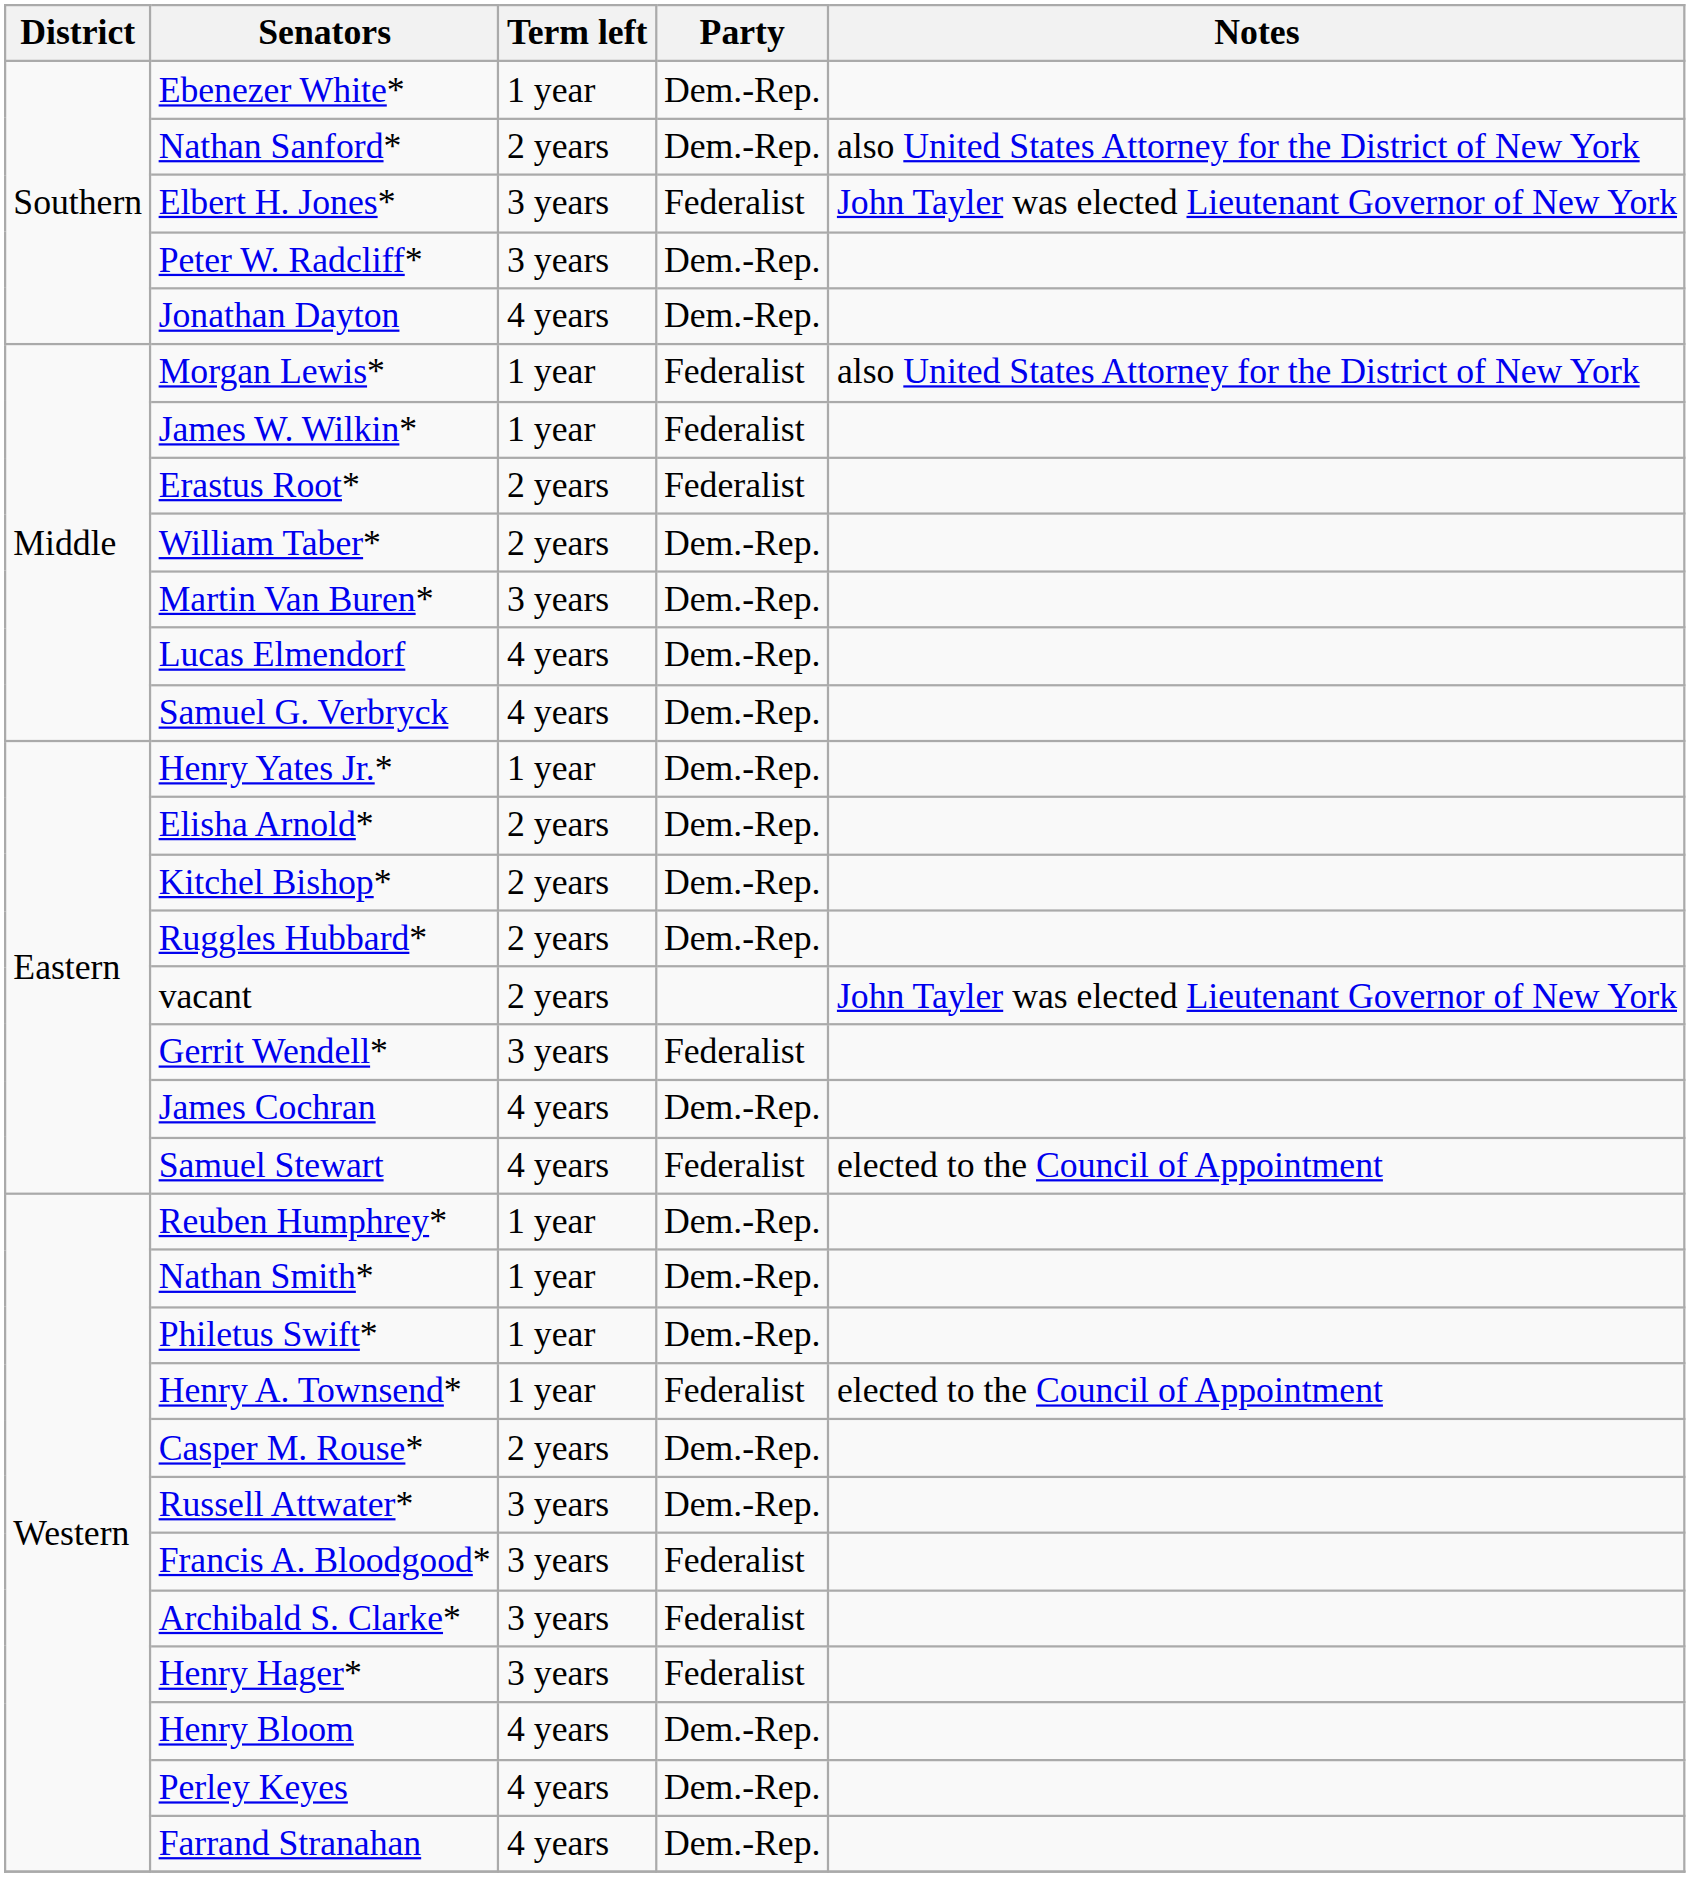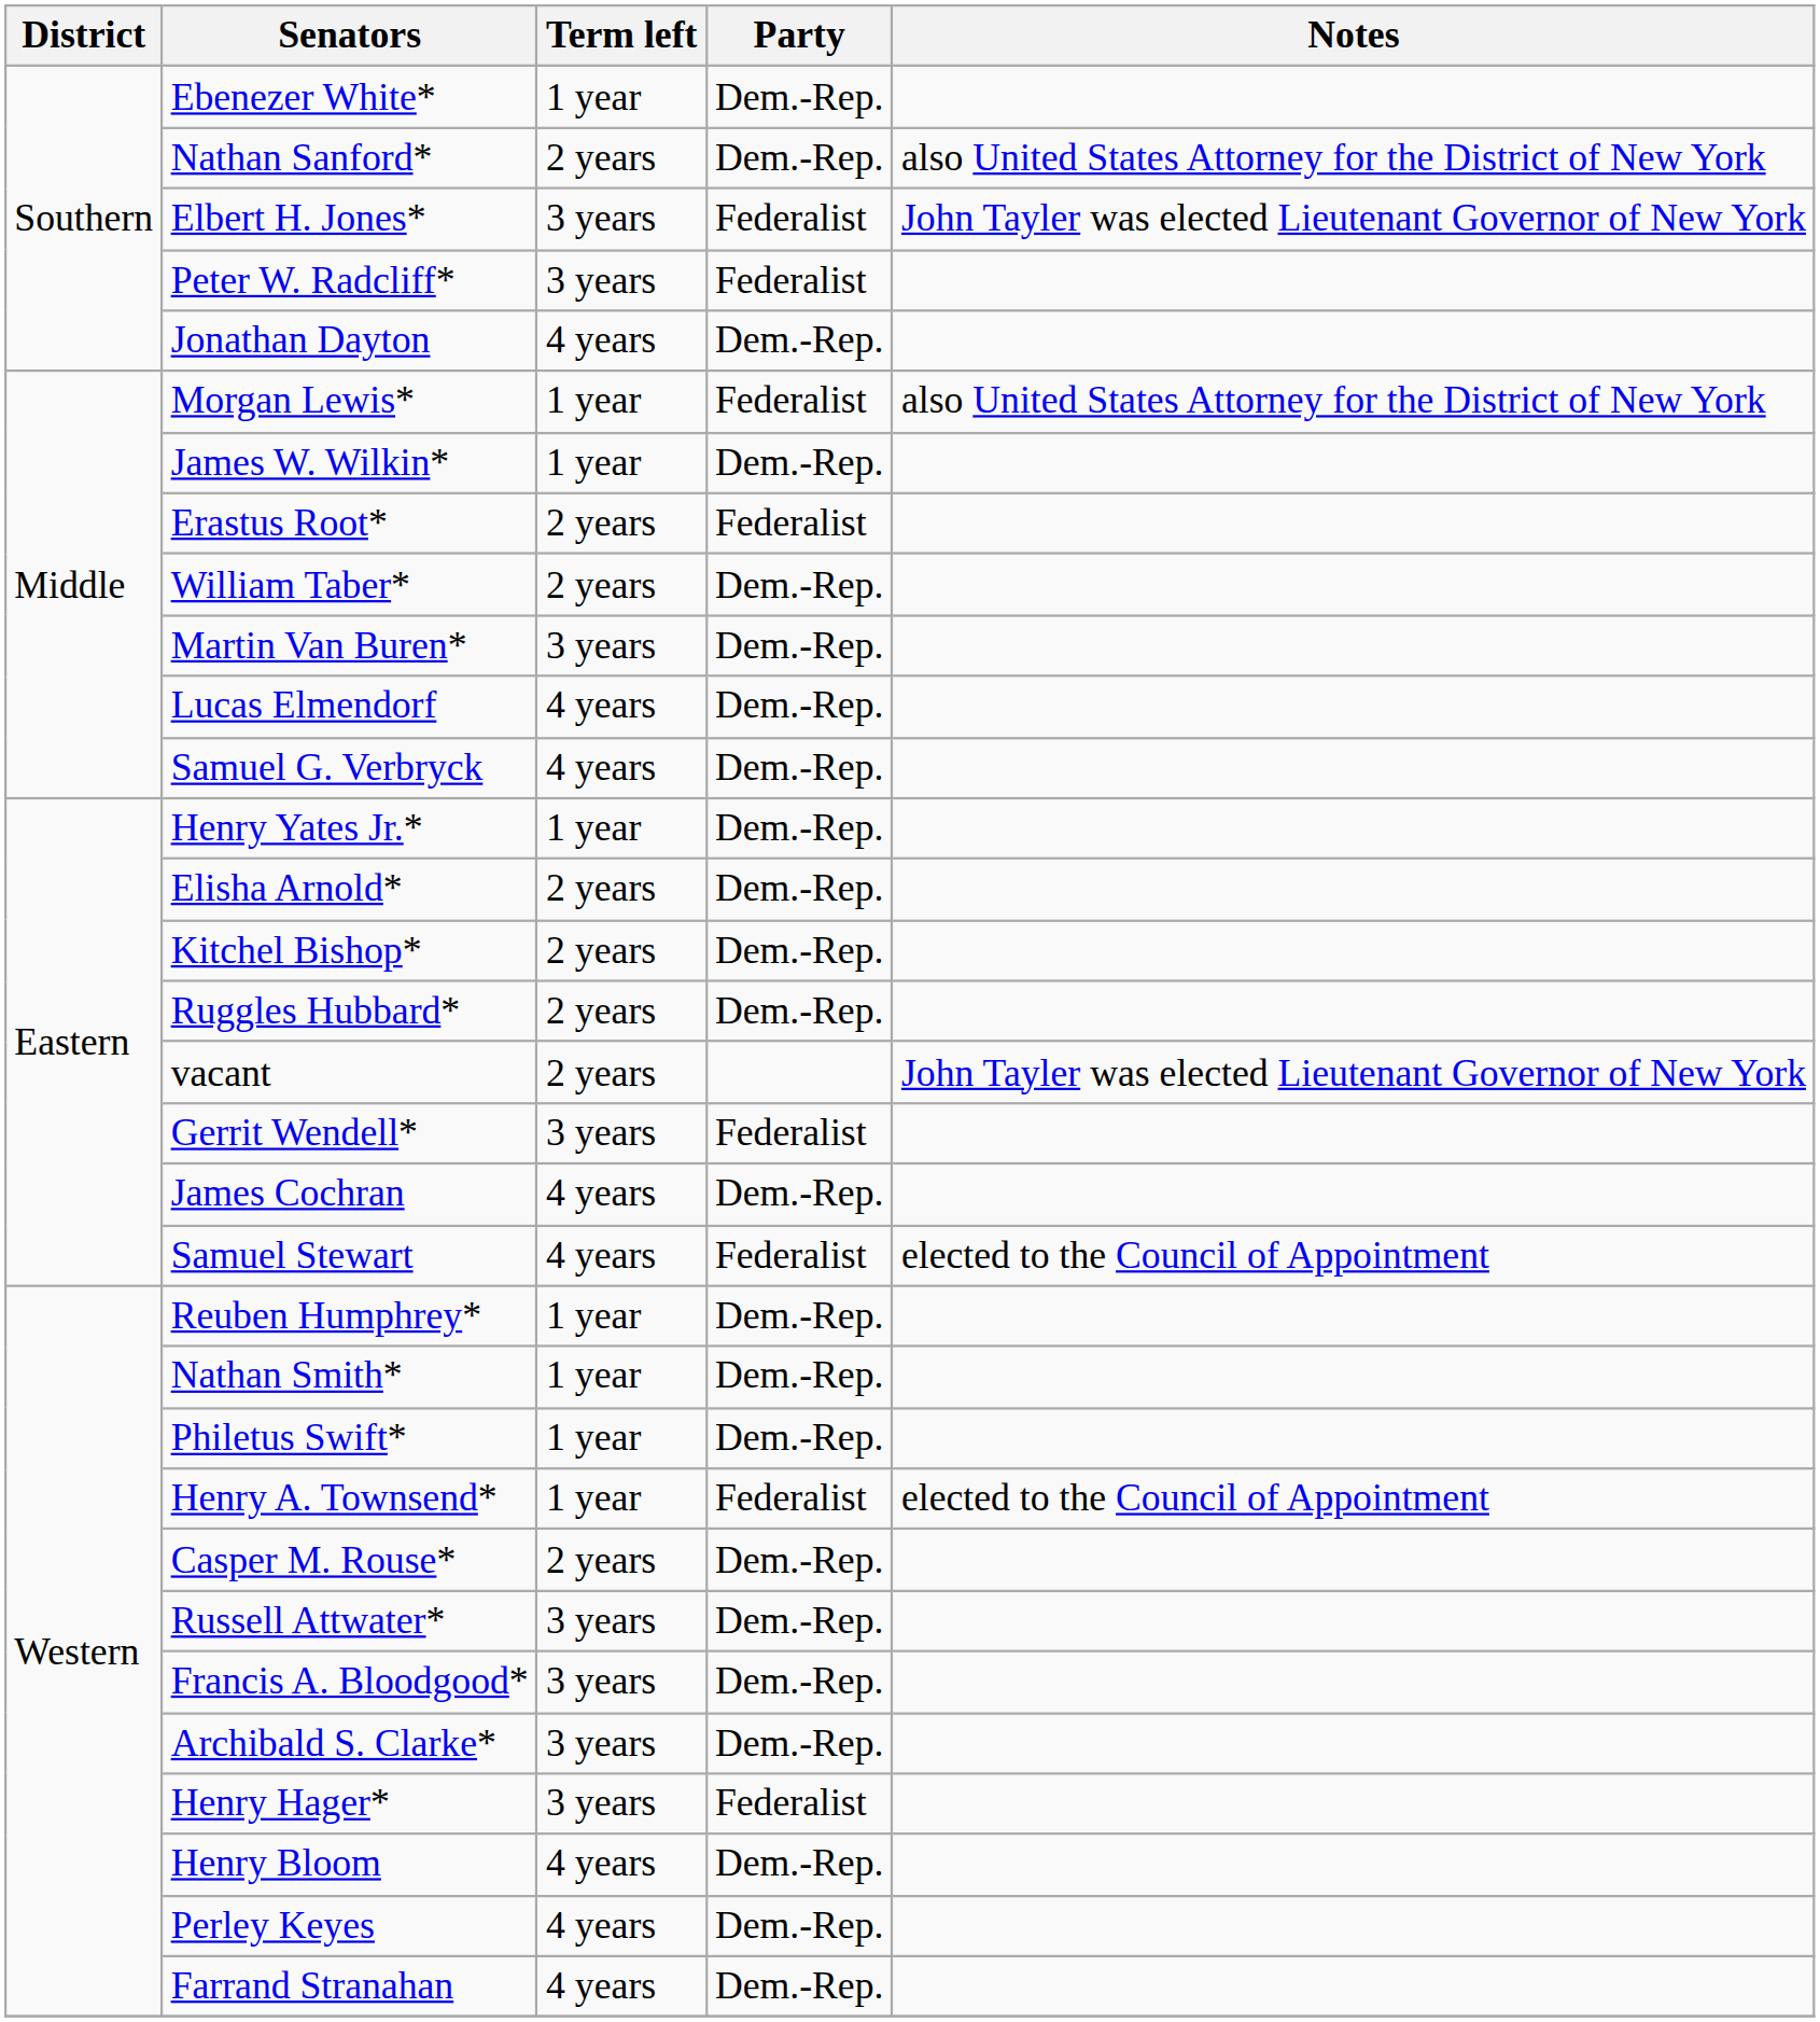 <table class=wikitable>
 <tr>
 <th>District</th>
 <th>Senators</th>
 <th>Term left</th>
 <th>Party</th>
 <th>Notes</th>
 </tr>
 <tr>
 <td rowspan="5">Southern</td>
 <td><a href='#'>Ebenezer White</a>*</td>
 <td>1 year</td>
 <td>Dem.-Rep.</td>
 <td></td>
 </tr>
 <tr>
 <td><a href='#'>Nathan Sanford</a>*</td>
 <td>2 years</td>
 <td>Dem.-Rep.</td>
 <td>also <a href='#'>United States Attorney for the District of New York</a></td>
 </tr>
 <tr>
 <td><a href='#'>Elbert H. Jones</a>*</td>
 <td>3 years</td>
 <td>Federalist</td>
 <td><a href='#'>John Tayler</a> was elected <a href='#'>Lieutenant Governor of New York</a></td>
 </tr>
 <tr>
 <td><a href='#'>Peter W. Radcliff</a>*</td>
 <td>3 years</td>
-<td>Dem.-Rep.</td>
+<td>Federalist</td>
 <td></td>
 </tr>
 <tr>
 <td><a href='#'>Jonathan Dayton</a></td>
 <td>4 years</td>
 <td>Dem.-Rep.</td>
 <td></td>
 </tr>
 <tr>
 <td rowspan="7">Middle</td>
 <td><a href='#'>Morgan Lewis</a>*</td>
 <td>1 year</td>
 <td>Federalist</td>
 <td>also <a href='#'>United States Attorney for the District of New York</a></td>
 </tr>
 <tr>
 <td><a href='#'>James W. Wilkin</a>*</td>
 <td>1 year</td>
-<td>Federalist</td>
+<td>Dem.-Rep.</td>
 <td></td>
 </tr>
 <tr>
 <td><a href='#'>Erastus Root</a>*</td>
 <td>2 years</td>
 <td>Federalist</td>
 <td></td>
 </tr>
 <tr>
 <td><a href='#'>William Taber</a>*</td>
 <td>2 years</td>
 <td>Dem.-Rep.</td>
 <td></td>
 </tr>
 <tr>
 <td><a href='#'>Martin Van Buren</a>*</td>
 <td>3 years</td>
 <td>Dem.-Rep.</td>
 <td></td>
 </tr>
 <tr>
 <td><a href='#'>Lucas Elmendorf</a></td>
 <td>4 years</td>
 <td>Dem.-Rep.</td>
 <td></td>
 </tr>
 <tr>
 <td><a href='#'>Samuel G. Verbryck</a></td>
 <td>4 years</td>
 <td>Dem.-Rep.</td>
 <td></td>
 </tr>
 <tr>
 <td rowspan="8">Eastern</td>
 <td><a href='#'>Henry Yates Jr.</a>*</td>
 <td>1 year</td>
 <td>Dem.-Rep.</td>
 <td></td>
 </tr>
 <tr>
 <td><a href='#'>Elisha Arnold</a>*</td>
 <td>2 years</td>
 <td>Dem.-Rep.</td>
 <td></td>
 </tr>
 <tr>
 <td><a href='#'>Kitchel Bishop</a>*</td>
 <td>2 years</td>
 <td>Dem.-Rep.</td>
 <td></td>
 </tr>
 <tr>
 <td><a href='#'>Ruggles Hubbard</a>*</td>
 <td>2 years</td>
 <td>Dem.-Rep.</td>
 <td></td>
 </tr>
 <tr>
 <td>vacant</td>
 <td>2 years</td>
 <td></td>
 <td><a href='#'>John Tayler</a> was elected <a href='#'>Lieutenant Governor of New York</a></td>
 </tr>
 <tr>
 <td><a href='#'>Gerrit Wendell</a>*</td>
 <td>3 years</td>
 <td>Federalist</td>
 <td></td>
 </tr>
 <tr>
 <td><a href='#'>James Cochran</a></td>
 <td>4 years</td>
 <td>Dem.-Rep.</td>
 <td></td>
 </tr>
 <tr>
 <td><a href='#'>Samuel Stewart</a></td>
 <td>4 years</td>
 <td>Federalist</td>
 <td>elected to the <a href='#'>Council of Appointment</a></td>
 </tr>
 <tr>
 <td rowspan="12">Western</td>
 <td><a href='#'>Reuben Humphrey</a>*</td>
 <td>1 year</td>
 <td>Dem.-Rep.</td>
 <td></td>
 </tr>
 <tr>
 <td><a href='#'>Nathan Smith</a>*</td>
 <td>1 year</td>
 <td>Dem.-Rep.</td>
 <td></td>
 </tr>
 <tr>
 <td><a href='#'>Philetus Swift</a>*</td>
 <td>1 year</td>
 <td>Dem.-Rep.</td>
 <td></td>
 </tr>
 <tr>
 <td><a href='#'>Henry A. Townsend</a>*</td>
 <td>1 year</td>
 <td>Federalist</td>
 <td>elected to the <a href='#'>Council of Appointment</a></td>
 </tr>
 <tr>
 <td><a href='#'>Casper M. Rouse</a>*</td>
 <td>2 years</td>
 <td>Dem.-Rep.</td>
 <td></td>
 </tr>
 <tr>
 <td><a href='#'>Russell Attwater</a>*</td>
 <td>3 years</td>
 <td>Dem.-Rep.</td>
 <td></td>
 </tr>
 <tr>
 <td><a href='#'>Francis A. Bloodgood</a>*</td>
 <td>3 years</td>
-<td>Federalist</td>
+<td>Dem.-Rep.</td>
 <td></td>
 </tr>
 <tr>
 <td><a href='#'>Archibald S. Clarke</a>*</td>
 <td>3 years</td>
-<td>Federalist</td>
+<td>Dem.-Rep.</td>
 <td></td>
 </tr>
 <tr>
 <td><a href='#'>Henry Hager</a>*</td>
 <td>3 years</td>
 <td>Federalist</td>
 <td></td>
 </tr>
 <tr>
 <td><a href='#'>Henry Bloom</a></td>
 <td>4 years</td>
 <td>Dem.-Rep.</td>
 <td></td>
 </tr>
 <tr>
 <td><a href='#'>Perley Keyes</a></td>
 <td>4 years</td>
 <td>Dem.-Rep.</td>
 <td></td>
 </tr>
 <tr>
 <td><a href='#'>Farrand Stranahan</a></td>
 <td>4 years</td>
 <td>Dem.-Rep.</td>
 <td></td>
 </tr>
 <tr>
 </tr>
 </table>
